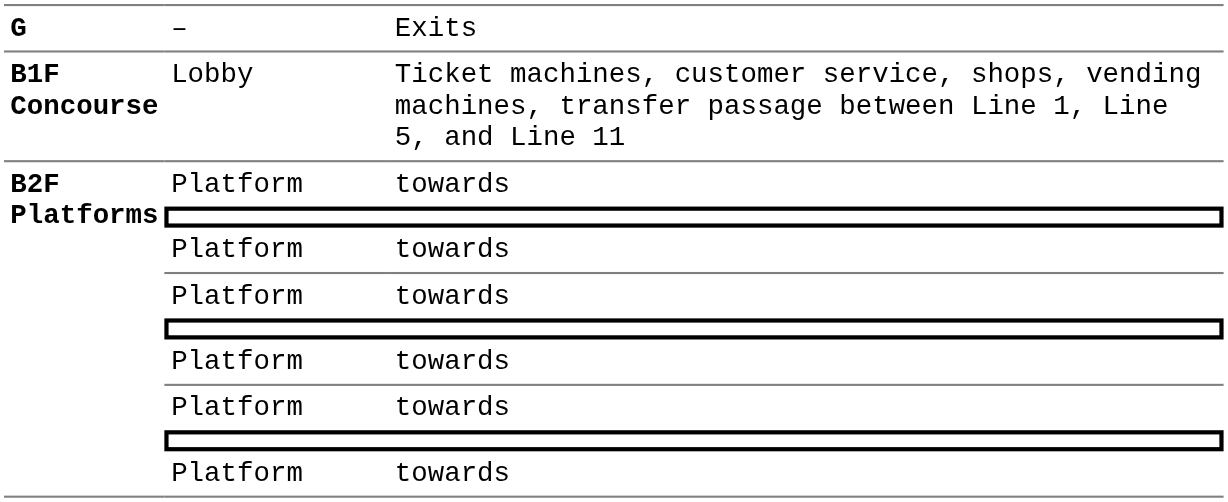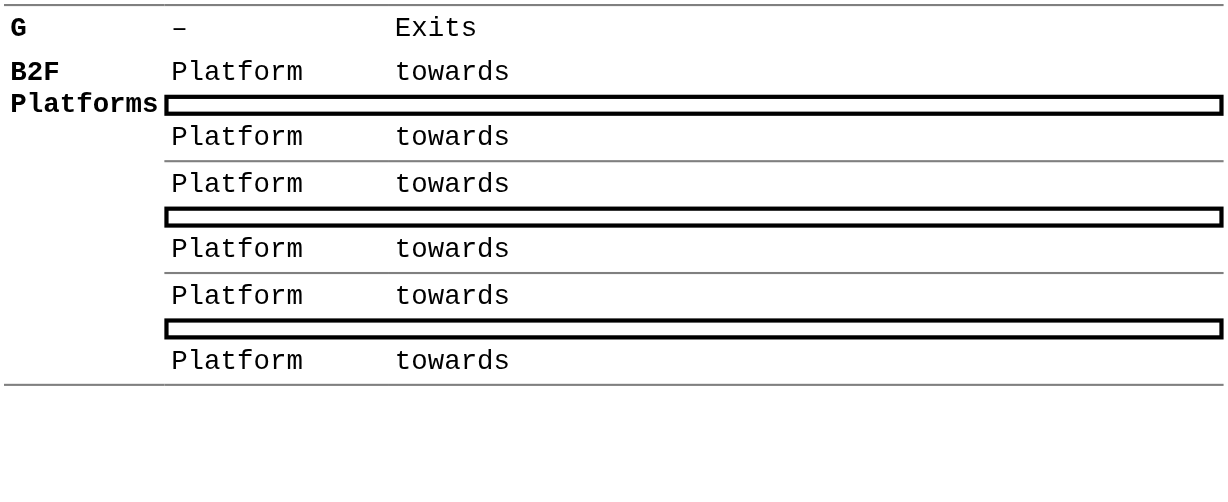 <table table border=0 cellspacing=0 cellpadding=3>
 <tr>
 <td style="border-top:solid 1px gray;" width=50 valign=top><strong>G</strong></td>
 <td style="border-top:solid 1px gray;" width=100 valign=top>–</td>
 <td style="border-top:solid 1px gray;" width=390 valign=top>Exits</td>
-</tr>
-<tr>
-<td style="border-bottom:solid 1px gray; border-top:solid 1px gray;" valign=top width=50><strong>B1F<br>Concourse</strong></td>
-<td style="border-bottom:solid 1px gray; border-top:solid 1px gray;" valign=top width=100>Lobby</td>
-<td style="border-bottom:solid 1px gray; border-top:solid 1px gray;" valign=top width=390>Ticket machines, customer service, shops, vending machines, transfer passage between Line 1, Line 5, and Line 11</td>
 </tr>
 <tr>
 <td style="border-bottom:solid 1px gray;" rowspan="10" valign=top><strong>B2F<br>Platforms</strong></td>
 </tr>
 <tr>
 <td>Platform</td>
 <td>  towards  </td>
 </tr>
 <tr>
 <td style="border-right:solid 2px black;border-left:solid 2px black;border-top:solid 2px black;border-bottom:solid 2px black;text-align:center;" colspan=2></td>
 </tr>
 <tr>
 <td style="border-bottom:solid 1px gray;">Platform</td>
 <td style="border-bottom:solid 1px gray;">  towards   </td>
 </tr>
 <tr>
 <td>Platform</td>
 <td>  towards  </td>
 </tr>
 <tr>
 <td style="border-right:solid 2px black;border-left:solid 2px black;border-top:solid 2px black;border-bottom:solid 2px black;text-align:center;" colspan=2></td>
 </tr>
 <tr>
 <td style="border-bottom:solid 1px gray;">Platform</td>
 <td style="border-bottom:solid 1px gray;">  towards   </td>
 </tr>
 <tr>
 <td>Platform</td>
 <td>  towards  </td>
 </tr>
 <tr>
 <td style="border-right:solid 2px black;border-left:solid 2px black;border-top:solid 2px black;border-bottom:solid 2px black;text-align:center;" colspan=2></td>
 </tr>
 <tr>
 <td style="border-bottom:solid 1px gray;">Platform</td>
 <td style="border-bottom:solid 1px gray;">  towards   </td>
 </tr>
 </table>
